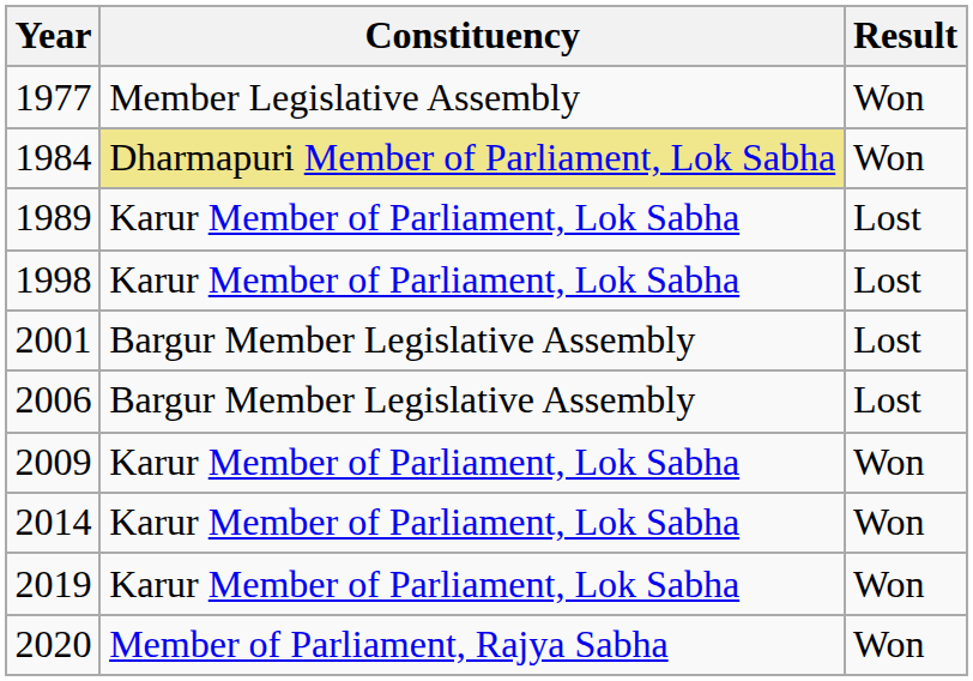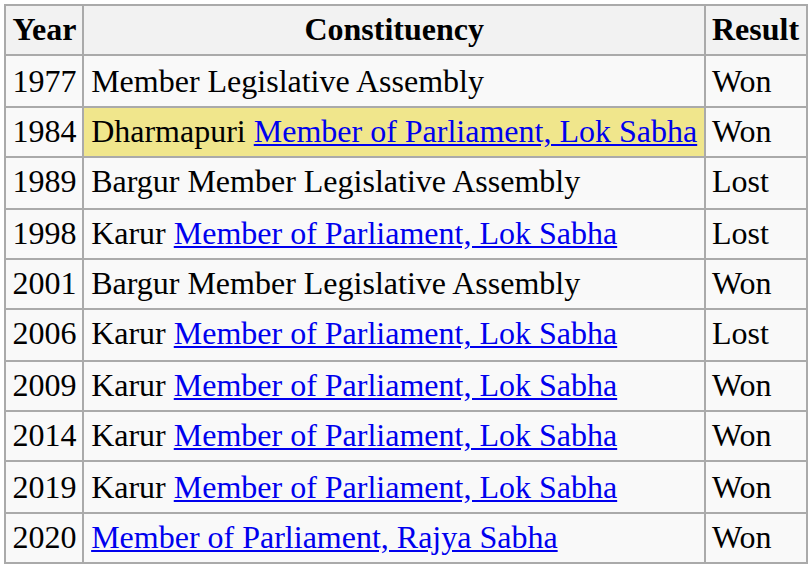 <table class="wikitable">
 <tr>
 <th>Year</th>
 <th>Constituency</th>
 <th>Result</th>
 </tr>
 <tr>
 <td>1977</td>
 <td>Member Legislative Assembly</td>
 <td>Won</td>
 </tr>
 <tr>
 <td>1984</td>
 <td style="background: khaki;">Dharmapuri <a href='#'>Member of Parliament, Lok Sabha</a></td>
 <td>Won</td>
 </tr>
 <tr>
 <td>1989</td>
-<td>Karur <a href='#'>Member of Parliament, Lok Sabha</a></td>
+<td>Bargur Member Legislative Assembly</td>
 <td>Lost</td>
 </tr>
 <tr>
 <td>1998</td>
 <td>Karur <a href='#'>Member of Parliament, Lok Sabha</a></td>
 <td>Lost</td>
 </tr>
 <tr>
 <td>2001</td>
 <td>Bargur Member Legislative Assembly</td>
-<td>Lost</td>
+<td>Won</td>
 </tr>
 <tr>
 <td>2006</td>
-<td>Bargur Member Legislative Assembly</td>
+<td>Karur <a href='#'>Member of Parliament, Lok Sabha</a></td>
 <td>Lost</td>
 </tr>
 <tr>
 <td>2009</td>
 <td>Karur <a href='#'>Member of Parliament, Lok Sabha</a></td>
 <td>Won</td>
 </tr>
 <tr>
 <td>2014</td>
 <td>Karur <a href='#'>Member of Parliament, Lok Sabha</a></td>
 <td>Won</td>
 </tr>
 <tr>
 <td>2019</td>
 <td>Karur <a href='#'>Member of Parliament, Lok Sabha</a></td>
 <td>Won</td>
 </tr>
 <tr>
 <td>2020</td>
 <td><a href='#'>Member of Parliament, Rajya Sabha</a></td>
 <td>Won</td>
 </tr>
 <tr>
 </tr>
 </table>
